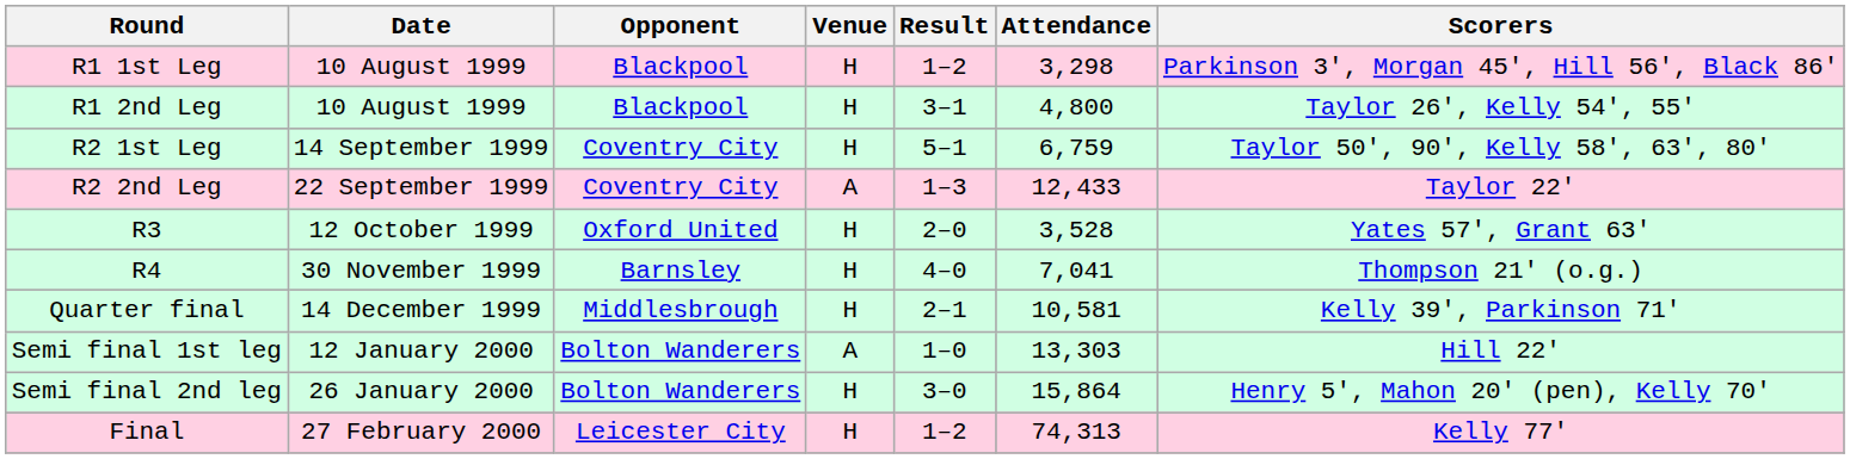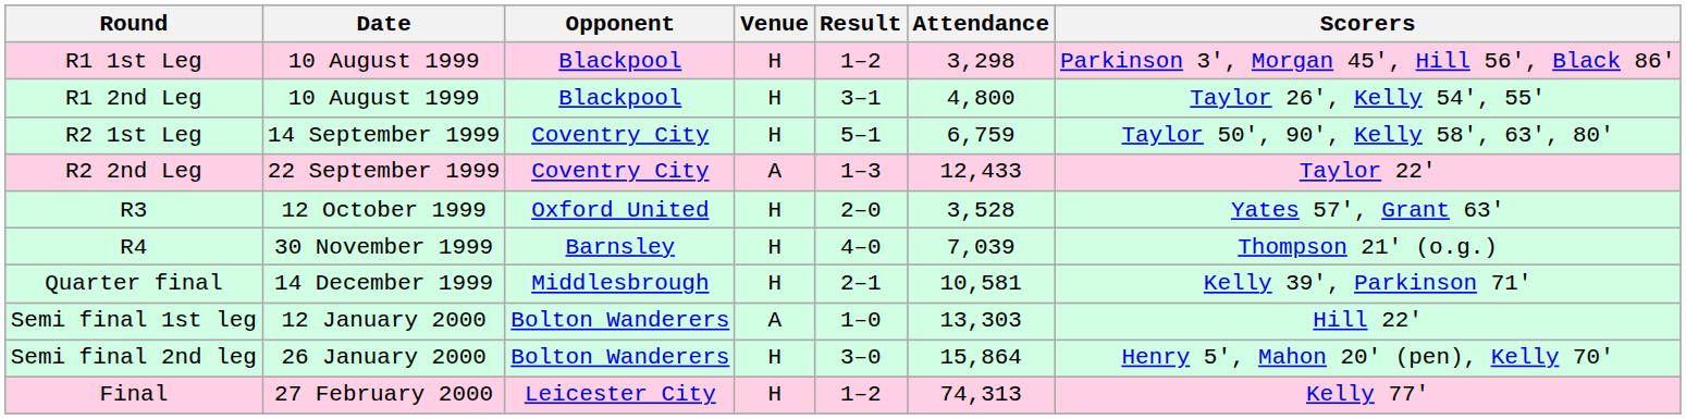 <table class= "wikitable " style="font-size:100%; text-align:center">
 <tr>
 <th>Round</th>
 <th>Date</th>
 <th>Opponent</th>
 <th>Venue</th>
 <th>Result</th>
 <th>Attendance</th>
 <th>Scorers</th>
 </tr>
 <tr style="background: #ffd0e3;">
 <td>R1 1st Leg</td>
 <td>10 August 1999</td>
 <td><a href='#'>Blackpool</a></td>
 <td>H</td>
 <td>1–2</td>
 <td>3,298</td>
 <td><a href='#'>Parkinson</a> 3', <a href='#'>Morgan</a> 45', <a href='#'>Hill</a> 56', <a href='#'>Black</a> 86'</td>
 </tr>
 <tr style="background: #d0ffe3;">
 <td>R1 2nd Leg</td>
 <td>10 August 1999</td>
 <td><a href='#'>Blackpool</a></td>
 <td>H</td>
 <td>3–1</td>
 <td>4,800</td>
 <td><a href='#'>Taylor</a> 26', <a href='#'>Kelly</a> 54', 55'</td>
 </tr>
 <tr style="background: #d0ffe3;">
 <td>R2 1st Leg</td>
 <td>14 September 1999</td>
 <td><a href='#'>Coventry City</a></td>
 <td>H</td>
 <td>5–1</td>
 <td>6,759</td>
 <td><a href='#'>Taylor</a> 50', 90', <a href='#'>Kelly</a> 58', 63', 80'</td>
 </tr>
 <tr style="background: #ffd0e3;">
 <td>R2 2nd Leg</td>
 <td>22 September 1999</td>
 <td><a href='#'>Coventry City</a></td>
 <td>A</td>
 <td>1–3</td>
 <td>12,433</td>
 <td><a href='#'>Taylor</a> 22'</td>
 </tr>
 <tr style="background: #d0ffe3;">
 <td>R3</td>
 <td>12 October 1999</td>
 <td><a href='#'>Oxford United</a></td>
 <td>H</td>
 <td>2–0</td>
 <td>3,528</td>
 <td><a href='#'>Yates</a> 57', <a href='#'>Grant</a> 63'</td>
 </tr>
 <tr style="background: #d0ffe3;">
 <td>R4</td>
 <td>30 November 1999</td>
 <td><a href='#'>Barnsley</a></td>
 <td>H</td>
 <td>4–0</td>
-<td>7,041</td>
+<td>7,039</td>
 <td><a href='#'>Thompson</a> 21' (o.g.)</td>
 </tr>
 <tr style="background: #d0ffe3;">
 <td>Quarter final</td>
 <td>14 December 1999</td>
 <td><a href='#'>Middlesbrough</a></td>
 <td>H</td>
 <td>2–1</td>
 <td>10,581</td>
 <td><a href='#'>Kelly</a> 39', <a href='#'>Parkinson</a> 71'</td>
 </tr>
 <tr style="background: #d0ffe3;">
 <td>Semi final 1st leg</td>
 <td>12 January 2000</td>
 <td><a href='#'>Bolton Wanderers</a></td>
 <td>A</td>
 <td>1–0</td>
 <td>13,303</td>
 <td><a href='#'>Hill</a> 22'</td>
 </tr>
 <tr style="background: #d0ffe3;">
 <td>Semi final 2nd leg</td>
 <td>26 January 2000</td>
 <td><a href='#'>Bolton Wanderers</a></td>
 <td>H</td>
 <td>3–0</td>
 <td>15,864</td>
 <td><a href='#'>Henry</a> 5', <a href='#'>Mahon</a> 20' (pen), <a href='#'>Kelly</a> 70'</td>
 </tr>
 <tr style="background: #ffd0e3;">
 <td>Final</td>
 <td>27 February 2000</td>
 <td><a href='#'>Leicester City</a></td>
 <td>H</td>
 <td>1–2</td>
 <td>74,313</td>
 <td><a href='#'>Kelly</a> 77'</td>
 </tr>
 </table>
